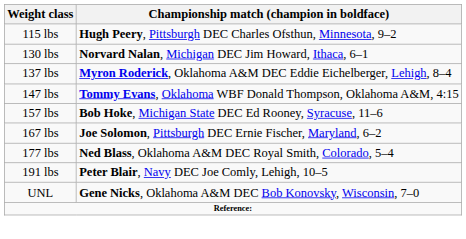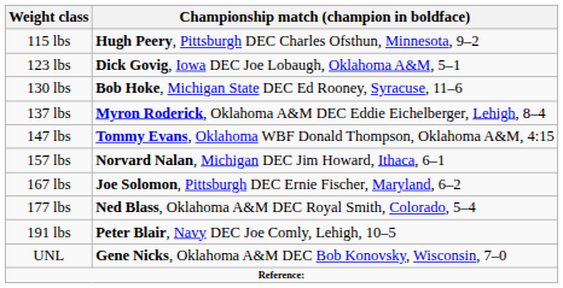 <table class="wikitable" style="text-align:center">
 <tr>
 <th>Weight class</th>
 <th>Championship match (champion in boldface)</th>
 </tr>
 <tr>
 <td>115 lbs</td>
 <td align=left><strong>Hugh Peery</strong>, <a href='#'>Pittsburgh</a> DEC Charles Ofsthun, <a href='#'>Minnesota</a>, 9–2</td>
 </tr>
 <tr>
+<td>123 lbs</td>
+<td align=left><strong>Dick Govig</strong>, <a href='#'>Iowa</a> DEC Joe Lobaugh, <a href='#'>Oklahoma A&M</a>, 5–1</td>
+</tr>
+<tr>
 <td>130 lbs</td>
-<td align=left><strong>Norvard Nalan</strong>, <a href='#'>Michigan</a> DEC Jim Howard, <a href='#'>Ithaca</a>, 6–1</td>
+<td align=left><strong>Bob Hoke</strong>, <a href='#'>Michigan State</a> DEC Ed Rooney, <a href='#'>Syracuse</a>, 11–6</td>
 </tr>
 <tr>
 <td>137 lbs</td>
 <td align=left><strong><a href='#'>Myron Roderick</a></strong>, Oklahoma A&M DEC Eddie Eichelberger, <a href='#'>Lehigh</a>, 8–4</td>
 </tr>
 <tr>
 <td>147 lbs</td>
 <td align=left><strong><a href='#'>Tommy Evans</a></strong>, <a href='#'>Oklahoma</a> WBF Donald Thompson, Oklahoma A&M, 4:15</td>
 </tr>
 <tr>
 <td>157 lbs</td>
-<td align=left><strong>Bob Hoke</strong>, <a href='#'>Michigan State</a> DEC Ed Rooney, <a href='#'>Syracuse</a>, 11–6</td>
+<td align=left><strong>Norvard Nalan</strong>, <a href='#'>Michigan</a> DEC Jim Howard, <a href='#'>Ithaca</a>, 6–1</td>
 </tr>
 <tr>
 <td>167 lbs</td>
 <td align=left><strong>Joe Solomon</strong>, <a href='#'>Pittsburgh</a> DEC Ernie Fischer, <a href='#'>Maryland</a>, 6–2</td>
 </tr>
 <tr>
 <td>177 lbs</td>
 <td align=left><strong>Ned Blass</strong>, Oklahoma A&M DEC Royal Smith, <a href='#'>Colorado</a>, 5–4</td>
 </tr>
 <tr>
 <td>191 lbs</td>
 <td align=left><strong>Peter Blair</strong>, <a href='#'>Navy</a> DEC Joe Comly, Lehigh, 10–5</td>
 </tr>
 <tr>
 <td>UNL</td>
 <td align=left><strong>Gene Nicks</strong>, Oklahoma A&M DEC <a href='#'>Bob Konovsky</a>, <a href='#'>Wisconsin</a>, 7–0</td>
 </tr>
 <tr>
 <td colspan="2"  style="font-size:8pt; text-align:center;"><strong>Reference:</strong></td>
 </tr>
 </table>
